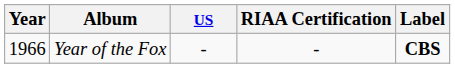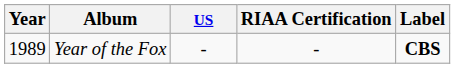 <table class="wikitable" style="text-align:center;">
 <tr>
 <th>Year</th>
 <th>Album</th>
 <th style="width:50px;"><small><a href='#'>US</a></small></th>
 <th>RIAA Certification</th>
 <th>Label</th>
 </tr>
 <tr>
-<td>1966</td>
+<td>1989</td>
 <td style="text-align:left;"><em>Year of the Fox</em></td>
 <td>-</td>
 <td>-</td>
 <td><strong>CBS</strong></td>
 </tr>
 </table>
